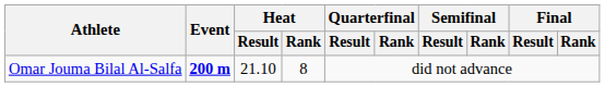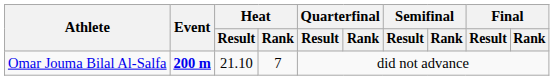 <table class=wikitable style="font-size:90%">
 <tr>
 <th rowspan="2">Athlete</th>
 <th rowspan="2">Event</th>
 <th colspan="2">Heat</th>
 <th colspan="2">Quarterfinal</th>
 <th colspan="2">Semifinal</th>
 <th colspan="2">Final</th>
 </tr>
 <tr style="font-size:95%">
 <th scope="col">Result</th>
 <th scope="col">Rank</th>
 <th scope="col">Result</th>
 <th scope="col">Rank</th>
 <th scope="col">Result</th>
 <th scope="col">Rank</th>
 <th scope="col">Result</th>
 <th scope="col">Rank</th>
 </tr>
 <tr align=center>
 <td align=left><a href='#'>Omar Jouma Bilal Al-Salfa</a></td>
 <td align=left><strong><a href='#'>200 m</a></strong></td>
 <td>21.10</td>
-<td>8</td>
+<td>7</td>
 <td colspan=6>did not advance</td>
 </tr>
 </table>
